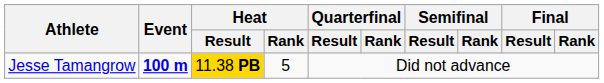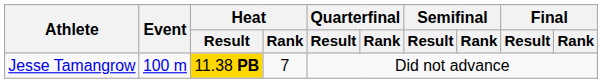 <table class=wikitable style="font-size:90%">
 <tr>
 <th rowspan="2">Athlete</th>
 <th rowspan="2">Event</th>
 <th colspan="2">Heat</th>
 <th colspan="2">Quarterfinal</th>
 <th colspan="2">Semifinal</th>
 <th colspan="2">Final</th>
 </tr>
 <tr style="font-size:95%">
 <th>Result</th>
 <th>Rank</th>
 <th>Result</th>
 <th>Rank</th>
 <th>Result</th>
 <th>Rank</th>
 <th>Result</th>
 <th>Rank</th>
 </tr>
 <tr align=center>
 <td align=left><a href='#'>Jesse Tamangrow</a></td>
-<td align=left><strong><a href='#'>100 m</a></strong></td>
+<td align=left><a href='#'>100 m</a></td>
 <td style="background: gold;">11.38 <strong>PB</strong></td>
-<td>5</td>
+<td>7</td>
 <td colspan=6>Did not advance</td>
 </tr>
 </table>
